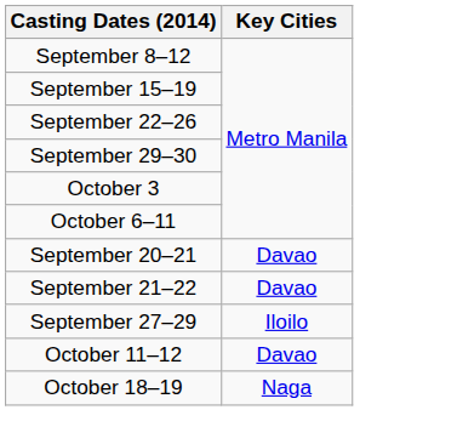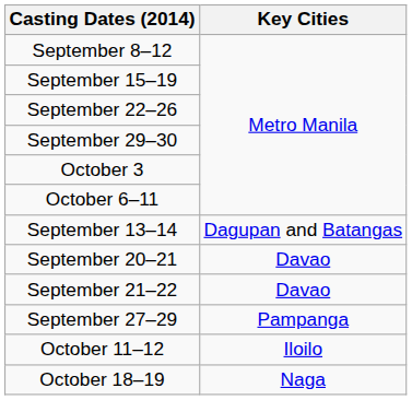 <table class="wikitable" style="text-align: center;">
 <tr>
 <th>Casting Dates (2014)</th>
 <th>Key Cities</th>
 </tr>
 <tr>
 <td>September 8–12</td>
 <td rowspan=6><a href='#'>Metro Manila</a></td>
 </tr>
 <tr>
 <td>September 15–19</td>
 </tr>
 <tr>
 <td>September 22–26</td>
 </tr>
 <tr>
 <td>September 29–30</td>
 </tr>
 <tr>
 <td>October 3</td>
 </tr>
 <tr>
 <td>October 6–11</td>
 </tr>
 <tr>
+<td>September 13–14</td>
+<td><a href='#'>Dagupan</a> and <a href='#'>Batangas</a></td>
+</tr>
+<tr>
 <td>September 20–21</td>
 <td><a href='#'>Davao</a></td>
 </tr>
 <tr>
 <td>September 21–22</td>
 <td><a href='#'>Davao</a></td>
 </tr>
 <tr>
 <td>September 27–29</td>
-<td><a href='#'>Iloilo</a></td>
+<td><a href='#'>Pampanga</a></td>
 </tr>
 <tr>
 <td>October 11–12</td>
-<td><a href='#'>Davao</a></td>
+<td><a href='#'>Iloilo</a></td>
 </tr>
 <tr>
 <td>October 18–19</td>
 <td><a href='#'>Naga</a></td>
 </tr>
 </table>
